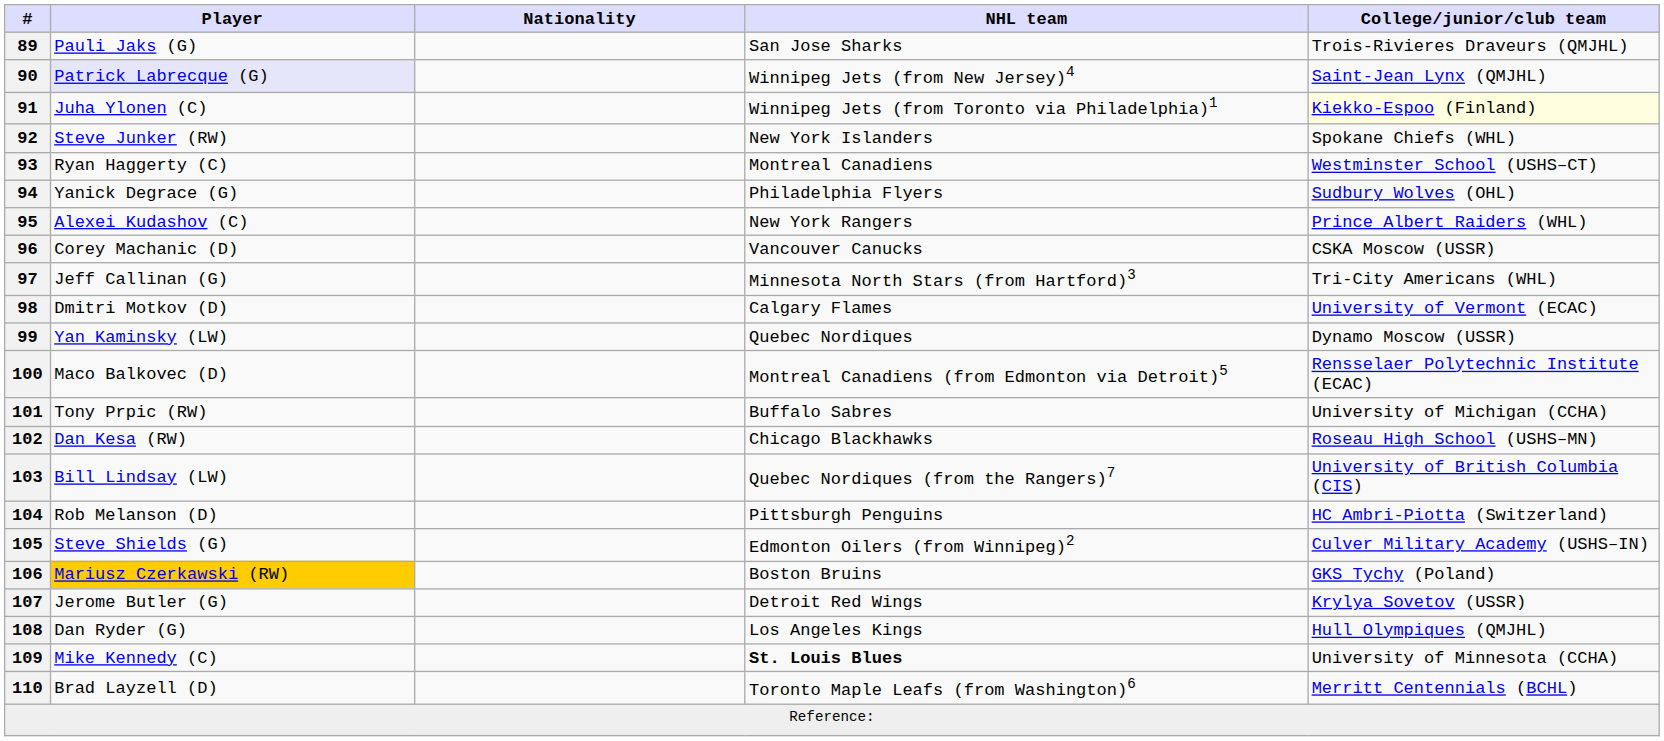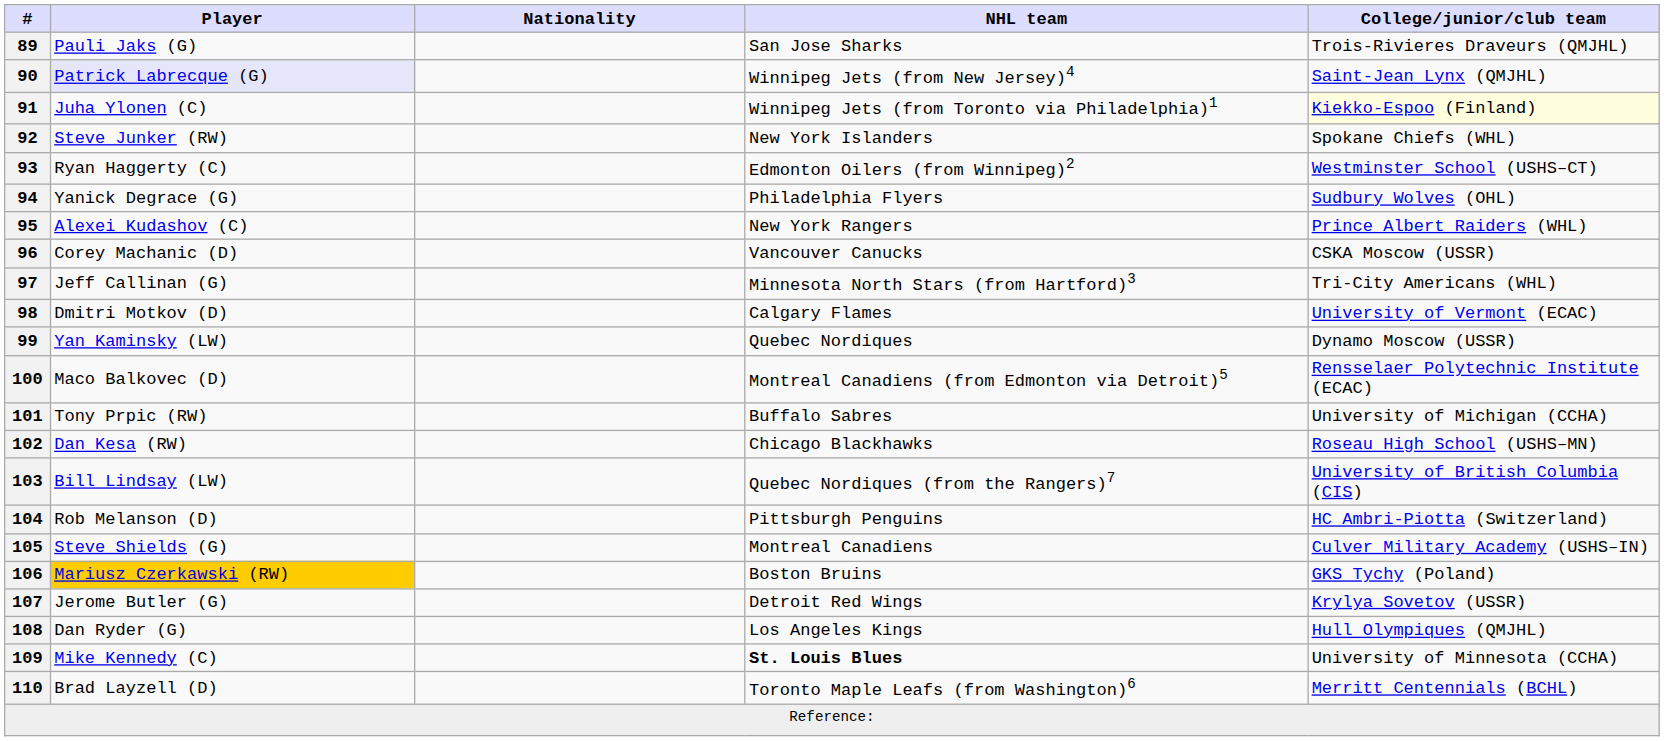 <table class="wikitable" style="width: 100%">
 <tr>
 <th style="background:#ddf; width:2.75%;">#</th>
 <th style="background:#ddf; width:22.0%;">Player</th>
 <th style="background:#ddf; width:20.0%;">Nationality</th>
 <th style="background:#ddf; width:34.0%;">NHL team</th>
 <th style="background:#ddf; width:100.0%;">College/junior/club team</th>
 </tr>
 <tr>
 <th>89</th>
 <td><a href='#'>Pauli Jaks</a> (G)</td>
 <td></td>
 <td>San Jose Sharks</td>
 <td>Trois-Rivieres Draveurs (QMJHL)</td>
 </tr>
 <tr>
 <th>90</th>
 <td style="background: lavender;"><a href='#'>Patrick Labrecque</a> (G)</td>
 <td></td>
 <td>Winnipeg Jets (from New Jersey)<sup>4</sup></td>
 <td><a href='#'>Saint-Jean Lynx</a> (QMJHL)</td>
 </tr>
 <tr>
 <th>91</th>
 <td><a href='#'>Juha Ylonen</a> (C)</td>
 <td></td>
 <td>Winnipeg Jets (from Toronto via Philadelphia)<sup>1</sup></td>
 <td style="background: lightyellow;"><a href='#'>Kiekko-Espoo</a> (Finland)</td>
 </tr>
 <tr>
 <th>92</th>
 <td><a href='#'>Steve Junker</a> (RW)</td>
 <td></td>
 <td>New York Islanders</td>
 <td>Spokane Chiefs (WHL)</td>
 </tr>
 <tr>
 <th>93</th>
 <td>Ryan Haggerty (C)</td>
 <td></td>
-<td>Montreal Canadiens</td>
+<td>Edmonton Oilers (from Winnipeg)<sup>2</sup></td>
 <td><a href='#'>Westminster School</a> (USHS–CT)</td>
 </tr>
 <tr>
 <th>94</th>
 <td>Yanick Degrace (G)</td>
 <td></td>
 <td>Philadelphia Flyers</td>
 <td><a href='#'>Sudbury Wolves</a> (OHL)</td>
 </tr>
 <tr>
 <th>95</th>
 <td><a href='#'>Alexei Kudashov</a> (C)</td>
 <td></td>
 <td>New York Rangers</td>
 <td><a href='#'>Prince Albert Raiders</a> (WHL)</td>
 </tr>
 <tr>
 <th>96</th>
 <td>Corey Machanic (D)</td>
 <td></td>
 <td>Vancouver Canucks</td>
 <td>CSKA Moscow (USSR)</td>
 </tr>
 <tr>
 <th>97</th>
 <td>Jeff Callinan (G)</td>
 <td></td>
 <td>Minnesota North Stars (from Hartford)<sup>3</sup></td>
 <td>Tri-City Americans (WHL)</td>
 </tr>
 <tr>
 <th>98</th>
 <td>Dmitri Motkov (D)</td>
 <td></td>
 <td>Calgary Flames</td>
 <td><a href='#'>University of Vermont</a> (ECAC)</td>
 </tr>
 <tr>
 <th>99</th>
 <td><a href='#'>Yan Kaminsky</a> (LW)</td>
 <td></td>
 <td>Quebec Nordiques</td>
 <td>Dynamo Moscow (USSR)</td>
 </tr>
 <tr>
 <th>100</th>
 <td>Maco Balkovec (D)</td>
 <td></td>
 <td>Montreal Canadiens (from Edmonton via Detroit)<sup>5</sup></td>
 <td><a href='#'>Rensselaer Polytechnic Institute</a> (ECAC)</td>
 </tr>
 <tr>
 <th>101</th>
 <td>Tony Prpic (RW)</td>
 <td></td>
 <td>Buffalo Sabres</td>
 <td>University of Michigan (CCHA)</td>
 </tr>
 <tr>
 <th>102</th>
 <td><a href='#'>Dan Kesa</a> (RW)</td>
 <td></td>
 <td>Chicago Blackhawks</td>
 <td><a href='#'>Roseau High School</a> (USHS–MN)</td>
 </tr>
 <tr>
 <th>103</th>
 <td><a href='#'>Bill Lindsay</a> (LW)</td>
 <td></td>
 <td>Quebec Nordiques (from the Rangers)<sup>7</sup></td>
 <td><a href='#'>University of British Columbia</a> (<a href='#'>CIS</a>)</td>
 </tr>
 <tr>
 <th>104</th>
 <td>Rob Melanson (D)</td>
 <td></td>
 <td>Pittsburgh Penguins</td>
 <td><a href='#'>HC Ambri-Piotta</a> (Switzerland)</td>
 </tr>
 <tr>
 <th>105</th>
 <td><a href='#'>Steve Shields</a> (G)</td>
 <td></td>
-<td>Edmonton Oilers (from Winnipeg)<sup>2</sup></td>
+<td>Montreal Canadiens</td>
 <td><a href='#'>Culver Military Academy</a> (USHS–IN)</td>
 </tr>
 <tr>
 <th>106</th>
 <td bgcolor="#FFCC00"><a href='#'>Mariusz Czerkawski</a> (RW)</td>
 <td></td>
 <td>Boston Bruins</td>
 <td><a href='#'>GKS Tychy</a> (Poland)</td>
 </tr>
 <tr>
 <th>107</th>
 <td>Jerome Butler (G)</td>
 <td></td>
 <td>Detroit Red Wings</td>
 <td><a href='#'>Krylya Sovetov</a> (USSR)</td>
 </tr>
 <tr>
 <th>108</th>
 <td>Dan Ryder (G)</td>
 <td></td>
 <td>Los Angeles Kings</td>
 <td><a href='#'>Hull Olympiques</a> (QMJHL)</td>
 </tr>
 <tr>
 <th>109</th>
 <td><a href='#'>Mike Kennedy</a> (C)</td>
 <td></td>
 <td><strong>St. Louis Blues</strong></td>
 <td>University of Minnesota (CCHA)</td>
 </tr>
 <tr>
 <th>110</th>
 <td>Brad Layzell (D)</td>
 <td></td>
 <td>Toronto Maple Leafs (from Washington)<sup>6</sup></td>
 <td><a href='#'>Merritt Centennials</a> (<a href='#'>BCHL</a>)</td>
 </tr>
 <tr>
 <td align=center colspan="6" bgcolor="#efefef"><sup>Reference:  </sup></td>
 </tr>
 </table>
